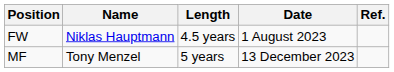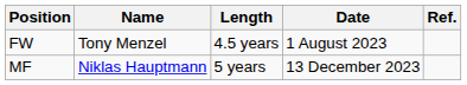 <table class="wikitable">
 <tr>
 <th>Position</th>
 <th>Name</th>
 <th>Length</th>
 <th>Date</th>
 <th>Ref.</th>
 </tr>
 <tr>
 <td>FW</td>
-<td> <a href='#'>Niklas Hauptmann</a></td>
+<td> Tony Menzel</td>
 <td>4.5 years</td>
 <td>1 August 2023</td>
 <td></td>
 </tr>
 <tr>
 <td>MF</td>
-<td> Tony Menzel</td>
+<td> <a href='#'>Niklas Hauptmann</a></td>
 <td>5 years</td>
 <td>13 December 2023</td>
 <td></td>
 </tr>
 </table>
